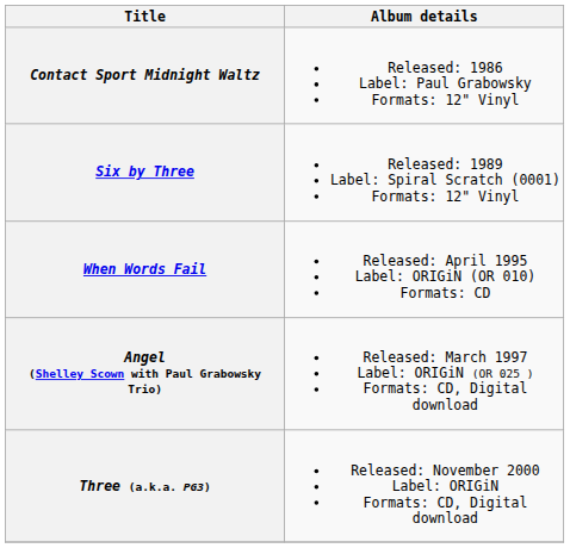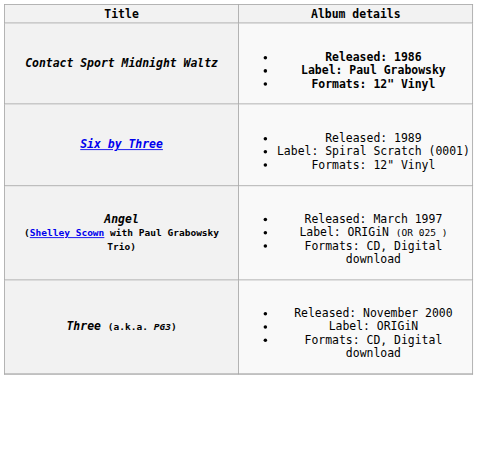 <table class="wikitable plainrowheaders" style="text-align:center;">
 <tr>
 <th scope="col" rowspan="1" style="width:20em;">Title</th>
 <th scope="col" rowspan="1" style="width:20em;">Album details</th>
 </tr>
 <tr>
 <th scope="row"><em>Contact Sport Midnight Waltz</em></th>
-<td><br><ul><li>Released: 1986</li><li>Label: Paul Grabowsky</li><li>Formats: 12" Vinyl</li></ul></td>
+<td><strong><br><ul><li>Released: 1986</li><li>Label: Paul Grabowsky</li><li>Formats: 12" Vinyl</li></ul></strong></td>
 </tr>
 <tr>
 <th scope="row"><em><a href='#'>Six by Three</a></em></th>
 <td><br><ul><li>Released: 1989</li><li>Label: Spiral Scratch (0001)</li><li>Formats: 12" Vinyl</li></ul></td>
-</tr>
-<tr>
-<th scope="row"><em><a href='#'>When Words Fail</a></em></th>
-<td><br><ul><li>Released: April 1995 </li><li>Label: ORIGiN (OR 010)</li><li>Formats: CD</li></ul></td>
 </tr>
 <tr>
 <th scope="row"><em>Angel</em> <br><small>(<a href='#'>Shelley Scown</a> with Paul Grabowsky Trio)</small></th>
 <td><br><ul><li>Released: March 1997</li><li>Label: ORIGiN <small>(OR 025 )</small></li><li>Formats: CD, Digital download</li></ul></td>
 </tr>
 <tr>
 <th scope="row"><em>Three</em> <small> (a.k.a. <em>PG3</em>) </small></th>
 <td><br><ul><li>Released: November 2000 </li><li>Label: ORIGiN</li><li>Formats: CD, Digital download</li></ul></td>
 </tr>
 <tr>
 </tr>
 </table>
